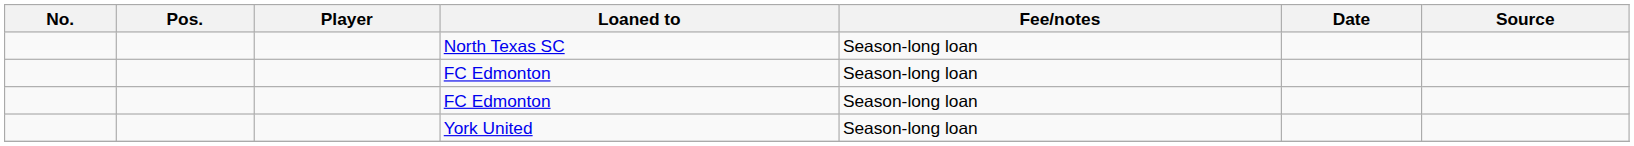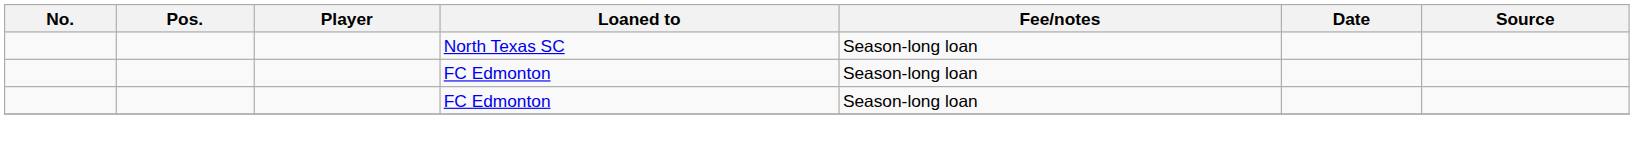 <table class="wikitable sortable" style="width:90%; font-size:95%;">
 <tr>
 <th>No.</th>
 <th>Pos.</th>
 <th>Player</th>
 <th>Loaned to</th>
 <th>Fee/notes</th>
 <th>Date</th>
 <th>Source</th>
 </tr>
 <tr>
 <td align=center></td>
 <td align=center></td>
 <td></td>
 <td> <a href='#'>North Texas SC</a></td>
 <td>Season-long loan</td>
 <td></td>
 <td></td>
 </tr>
 <tr>
 <td align=center></td>
 <td align=center></td>
 <td></td>
 <td> <a href='#'>FC Edmonton</a></td>
 <td>Season-long loan</td>
 <td></td>
 <td></td>
 </tr>
 <tr>
 <td align=center></td>
 <td align=center></td>
 <td></td>
 <td> <a href='#'>FC Edmonton</a></td>
 <td>Season-long loan</td>
 <td></td>
 <td></td>
 </tr>
 <tr>
-<td align=center></td>
-<td align=center></td>
-<td></td>
-<td> <a href='#'>York United</a></td>
-<td>Season-long loan</td>
-<td></td>
-<td></td>
-</tr>
-<tr>
 </tr>
 </table>
